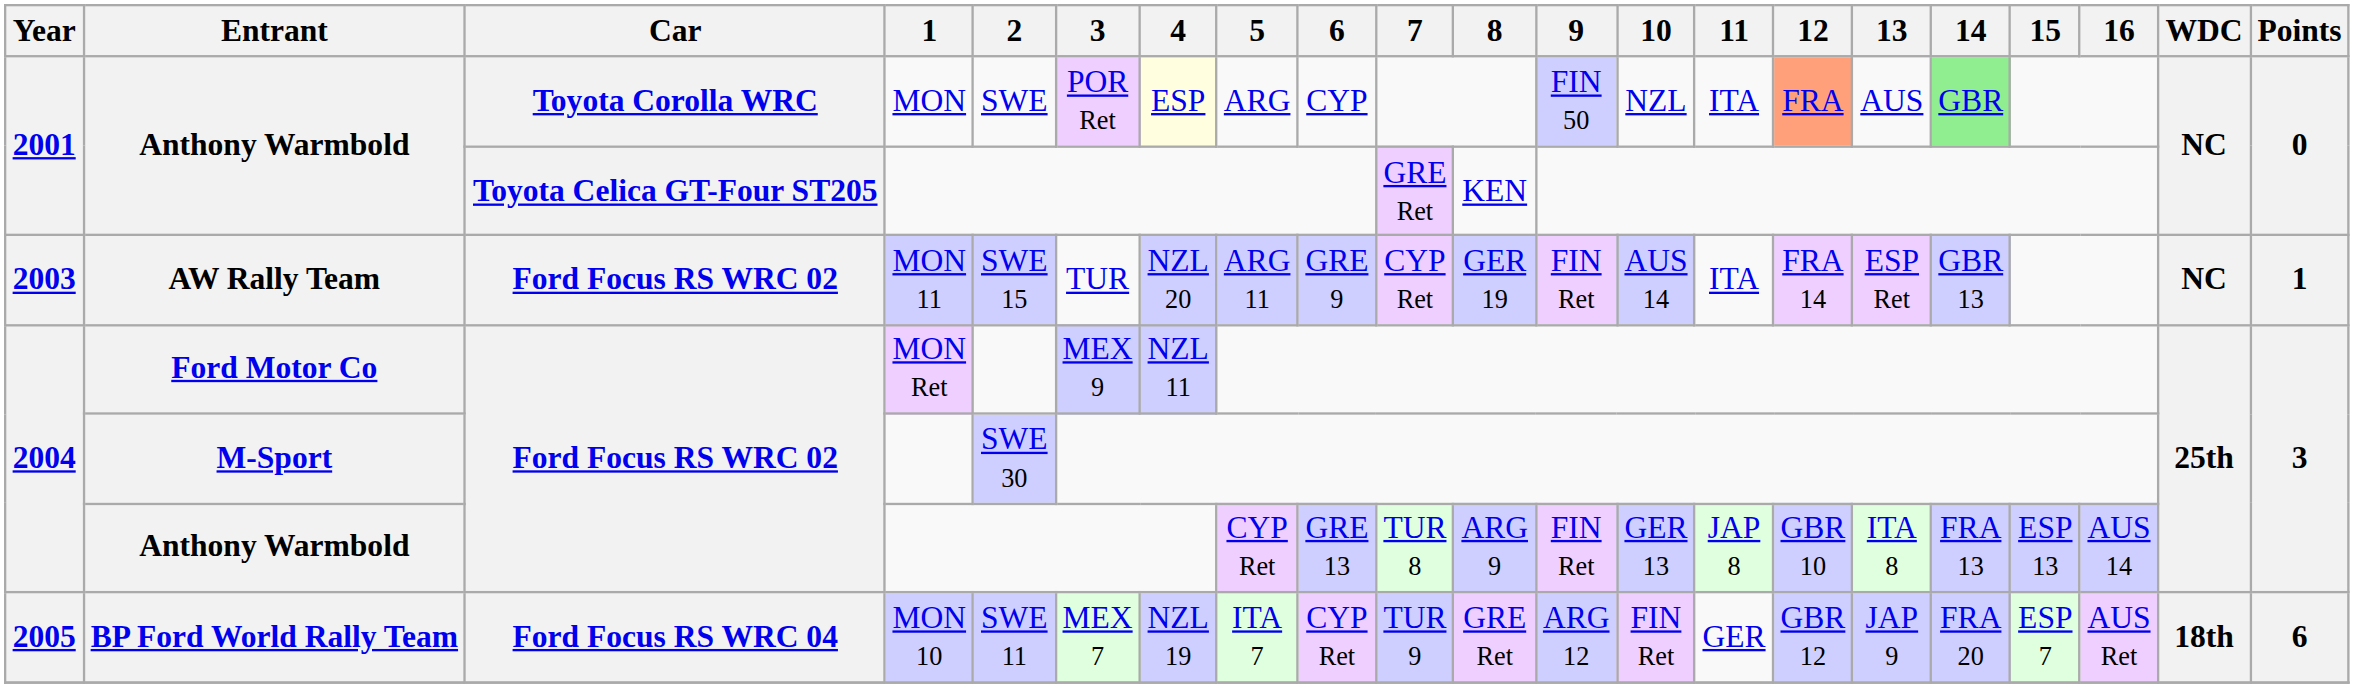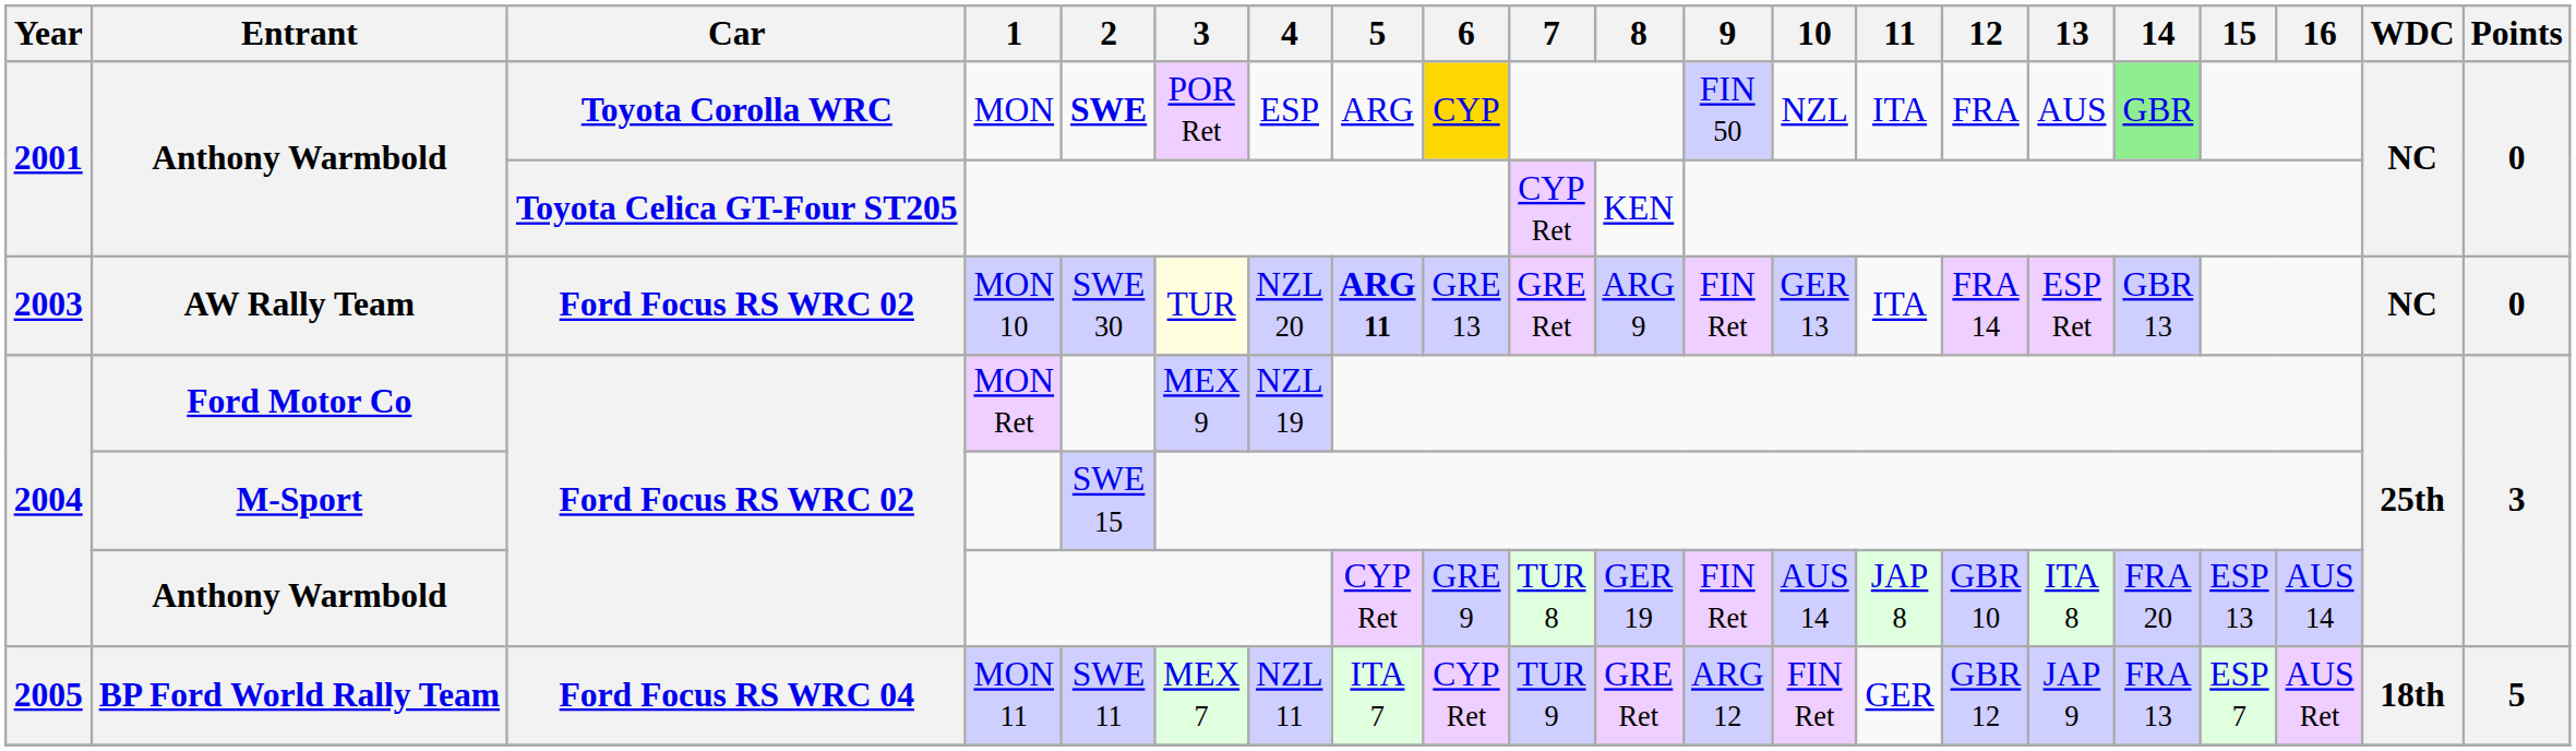 <table class="wikitable" style="text-align:center; font-size:85%">
 <tr>
 <th>Year</th>
 <th>Entrant</th>
 <th>Car</th>
 <th>1</th>
 <th>2</th>
 <th>3</th>
 <th>4</th>
 <th>5</th>
 <th>6</th>
 <th>7</th>
 <th>8</th>
 <th>9</th>
 <th>10</th>
 <th>11</th>
 <th>12</th>
 <th>13</th>
 <th>14</th>
 <th>15</th>
 <th>16</th>
 <th>WDC</th>
 <th>Points</th>
 </tr>
 <tr>
 <th rowspan=2><a href='#'>2001</a></th>
 <th rowspan=2 nowrap>Anthony Warmbold</th>
 <th nowrap><a href='#'>Toyota Corolla WRC</a></th>
 <td><a href='#'>MON</a></td>
-<td><a href='#'>SWE</a></td>
+<td><strong><a href='#'>SWE</a></strong></td>
 <td style="background:#EFCFFF;"><a href='#'>POR</a><br><small>Ret</small></td>
-<td style="background: lightyellow;"><a href='#'>ESP</a></td>
+<td><a href='#'>ESP</a></td>
 <td><a href='#'>ARG</a></td>
-<td><a href='#'>CYP</a></td>
+<td style="background: gold;"><a href='#'>CYP</a></td>
 <td colspan=2></td>
 <td style="background:#CFCFFF;"><a href='#'>FIN</a><br><small>50</small></td>
 <td><a href='#'>NZL</a></td>
 <td><a href='#'>ITA</a></td>
-<td style="background: lightsalmon;"><a href='#'>FRA</a></td>
+<td><a href='#'>FRA</a></td>
 <td><a href='#'>AUS</a></td>
 <td style="background: lightgreen;"><a href='#'>GBR</a></td>
 <td colspan=2></td>
 <th rowspan=2>NC</th>
 <th rowspan=2>0</th>
 </tr>
 <tr>
 <th nowrap><a href='#'>Toyota Celica GT-Four ST205</a></th>
 <td colspan=6></td>
-<td style="background:#EFCFFF;"><a href='#'>GRE</a><br><small>Ret</small></td>
+<td style="background:#EFCFFF;"><a href='#'>CYP</a><br><small>Ret</small></td>
 <td><a href='#'>KEN</a></td>
 <td colspan=8></td>
 </tr>
 <tr>
 <th><a href='#'>2003</a></th>
 <th nowrap>AW Rally Team</th>
 <th nowrap><a href='#'>Ford Focus RS WRC 02</a></th>
-<td style="background:#CFCFFF;"><a href='#'>MON</a><br><small>11</small></td>
-<td style="background:#CFCFFF;"><a href='#'>SWE</a><br><small>15</small></td>
-<td><a href='#'>TUR</a></td>
+<td style="background:#CFCFFF;"><a href='#'>MON</a><br><small>10</small></td>
+<td style="background:#CFCFFF;"><a href='#'>SWE</a><br><small>30</small></td>
+<td style="background: lightyellow;"><a href='#'>TUR</a></td>
 <td style="background:#CFCFFF;"><a href='#'>NZL</a><br><small>20</small></td>
-<td style="background:#CFCFFF;"><a href='#'>ARG</a><br><small>11</small></td>
-<td style="background:#CFCFFF;"><a href='#'>GRE</a><br><small>9</small></td>
-<td style="background:#EFCFFF;"><a href='#'>CYP</a><br><small>Ret</small></td>
-<td style="background:#CFCFFF;"><a href='#'>GER</a><br><small>19</small></td>
+<td style="background:#CFCFFF;"><strong><a href='#'>ARG</a><br><small>11</small></strong></td>
+<td style="background:#CFCFFF;"><a href='#'>GRE</a><br><small>13</small></td>
+<td style="background:#EFCFFF;"><a href='#'>GRE</a><br><small>Ret</small></td>
+<td style="background:#CFCFFF;"><a href='#'>ARG</a><br><small>9</small></td>
 <td style="background:#EFCFFF;"><a href='#'>FIN</a><br><small>Ret</small></td>
-<td style="background:#CFCFFF;"><a href='#'>AUS</a><br><small>14</small></td>
+<td style="background:#CFCFFF;"><a href='#'>GER</a><br><small>13</small></td>
 <td><a href='#'>ITA</a></td>
 <td style="background:#EFCFFF;"><a href='#'>FRA</a><br><small>14</small></td>
 <td style="background:#EFCFFF;"><a href='#'>ESP</a><br><small>Ret</small></td>
 <td style="background:#CFCFFF;"><a href='#'>GBR</a><br><small>13</small></td>
 <td colspan=2></td>
 <th>NC</th>
-<th>1</th>
+<th>0</th>
 </tr>
 <tr>
 <th rowspan=3><a href='#'>2004</a></th>
 <th nowrap><a href='#'>Ford Motor Co</a></th>
 <th rowspan=3 nowrap><a href='#'>Ford Focus RS WRC 02</a></th>
 <td style="background:#EFCFFF;"><a href='#'>MON</a><br><small>Ret</small></td>
 <td></td>
 <td style="background:#CFCFFF;"><a href='#'>MEX</a><br><small>9</small></td>
-<td style="background:#CFCFFF;"><a href='#'>NZL</a><br><small>11</small></td>
+<td style="background:#CFCFFF;"><a href='#'>NZL</a><br><small>19</small></td>
 <td colspan=12></td>
 <th rowspan=3>25th</th>
 <th rowspan=3>3</th>
 </tr>
 <tr>
 <th nowrap><a href='#'>M-Sport</a></th>
 <td></td>
-<td style="background:#CFCFFF;"><a href='#'>SWE</a><br><small>30</small></td>
+<td style="background:#CFCFFF;"><a href='#'>SWE</a><br><small>15</small></td>
 <td colspan=14></td>
 </tr>
 <tr>
 <th nowrap>Anthony Warmbold</th>
 <td colspan=4></td>
 <td style="background:#EFCFFF;"><a href='#'>CYP</a><br><small>Ret</small></td>
-<td style="background:#CFCFFF;"><a href='#'>GRE</a><br><small>13</small></td>
+<td style="background:#CFCFFF;"><a href='#'>GRE</a><br><small>9</small></td>
 <td style="background:#DFFFDF;"><a href='#'>TUR</a><br><small>8</small></td>
-<td style="background:#CFCFFF;"><a href='#'>ARG</a><br><small>9</small></td>
+<td style="background:#CFCFFF;"><a href='#'>GER</a><br><small>19</small></td>
 <td style="background:#EFCFFF;"><a href='#'>FIN</a><br><small>Ret</small></td>
-<td style="background:#CFCFFF;"><a href='#'>GER</a><br><small>13</small></td>
+<td style="background:#CFCFFF;"><a href='#'>AUS</a><br><small>14</small></td>
 <td style="background:#DFFFDF;"><a href='#'>JAP</a><br><small>8</small></td>
 <td style="background:#CFCFFF;"><a href='#'>GBR</a><br><small>10</small></td>
 <td style="background:#DFFFDF;"><a href='#'>ITA</a><br><small>8</small></td>
-<td style="background:#CFCFFF;"><a href='#'>FRA</a><br><small>13</small></td>
+<td style="background:#CFCFFF;"><a href='#'>FRA</a><br><small>20</small></td>
 <td style="background:#CFCFFF;"><a href='#'>ESP</a><br><small>13</small></td>
 <td style="background:#CFCFFF;"><a href='#'>AUS</a><br><small>14</small></td>
 </tr>
 <tr>
 <th><a href='#'>2005</a></th>
 <th nowrap><a href='#'>BP Ford World Rally Team</a></th>
 <th nowrap><a href='#'>Ford Focus RS WRC 04</a></th>
-<td style="background:#CFCFFF;"><a href='#'>MON</a><br><small>10</small></td>
+<td style="background:#CFCFFF;"><a href='#'>MON</a><br><small>11</small></td>
 <td style="background:#CFCFFF;"><a href='#'>SWE</a><br><small>11</small></td>
 <td style="background:#DFFFDF;"><a href='#'>MEX</a><br><small>7</small></td>
-<td style="background:#CFCFFF;"><a href='#'>NZL</a><br><small>19</small></td>
+<td style="background:#CFCFFF;"><a href='#'>NZL</a><br><small>11</small></td>
 <td style="background:#DFFFDF;"><a href='#'>ITA</a><br><small>7</small></td>
 <td style="background:#EFCFFF;"><a href='#'>CYP</a><br><small>Ret</small></td>
 <td style="background:#CFCFFF;"><a href='#'>TUR</a><br><small>9</small></td>
 <td style="background:#EFCFFF;"><a href='#'>GRE</a><br><small>Ret</small></td>
 <td style="background:#CFCFFF;"><a href='#'>ARG</a><br><small>12</small></td>
 <td style="background:#EFCFFF;"><a href='#'>FIN</a><br><small>Ret</small></td>
 <td><a href='#'>GER</a></td>
 <td style="background:#CFCFFF;"><a href='#'>GBR</a><br><small>12</small></td>
 <td style="background:#CFCFFF;"><a href='#'>JAP</a><br><small>9</small></td>
-<td style="background:#CFCFFF;"><a href='#'>FRA</a><br><small>20</small></td>
+<td style="background:#CFCFFF;"><a href='#'>FRA</a><br><small>13</small></td>
 <td style="background:#DFFFDF;"><a href='#'>ESP</a><br><small>7</small></td>
 <td style="background:#EFCFFF;"><a href='#'>AUS</a><br><small>Ret</small></td>
 <th>18th</th>
-<th>6</th>
+<th>5</th>
 </tr>
 <tr>
 </tr>
 </table>
